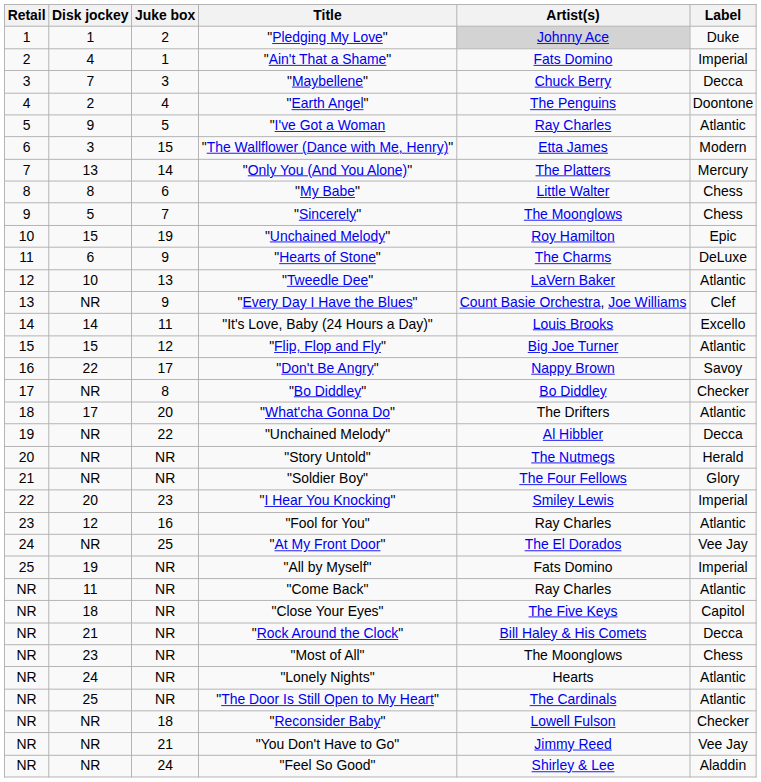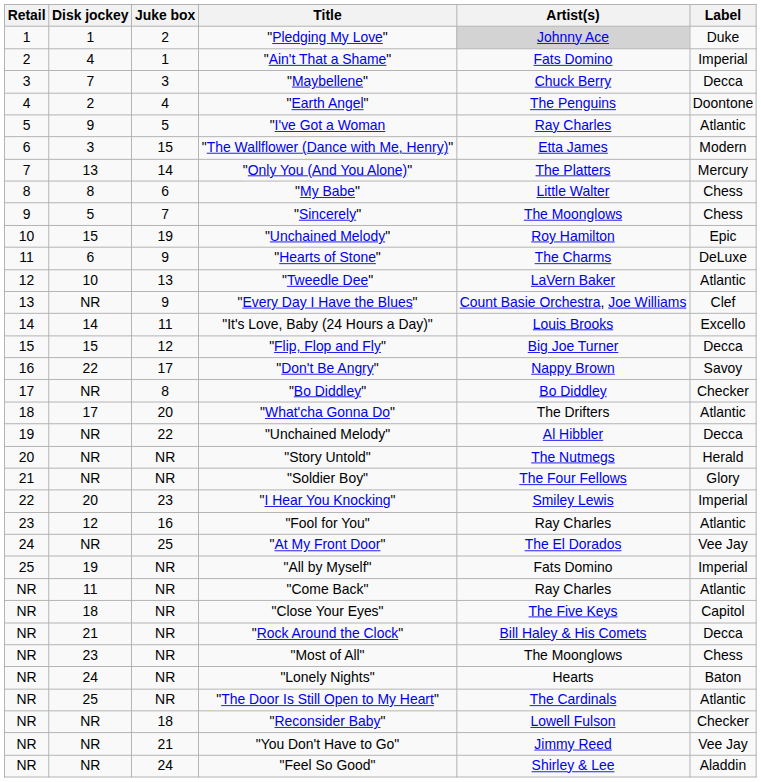 <table class="wikitable sortable" style="text-align: center">
 <tr>
 <th scope="col">Retail</th>
 <th scope="col">Disk jockey</th>
 <th scope="col">Juke box</th>
 <th scope="col">Title</th>
 <th scope="col">Artist(s)</th>
 <th scope="col">Label</th>
 </tr>
 <tr>
 <td>1</td>
 <td>1</td>
 <td>2</td>
 <td>"<a href='#'>Pledging My Love</a>"</td>
 <td style="background: lightgrey;"><a href='#'>Johnny Ace</a></td>
 <td>Duke</td>
 </tr>
 <tr>
 <td>2</td>
 <td>4</td>
 <td>1</td>
 <td>"<a href='#'>Ain't That a Shame</a>"</td>
 <td><a href='#'>Fats Domino</a></td>
 <td>Imperial</td>
 </tr>
 <tr>
 <td>3</td>
 <td>7</td>
 <td>3</td>
 <td>"<a href='#'>Maybellene</a>"</td>
 <td><a href='#'>Chuck Berry</a></td>
 <td>Decca</td>
 </tr>
 <tr>
 <td>4</td>
 <td>2</td>
 <td>4</td>
 <td>"<a href='#'>Earth Angel</a>"</td>
 <td><a href='#'>The Penguins</a></td>
 <td>Doontone</td>
 </tr>
 <tr>
 <td>5</td>
 <td>9</td>
 <td>5</td>
 <td>"<a href='#'>I've Got a Woman</a></td>
 <td><a href='#'>Ray Charles</a></td>
 <td>Atlantic</td>
 </tr>
 <tr>
 <td>6</td>
 <td>3</td>
 <td>15</td>
 <td>"<a href='#'>The Wallflower (Dance with Me, Henry)</a>"</td>
 <td><a href='#'>Etta James</a></td>
 <td>Modern</td>
 </tr>
 <tr>
 <td>7</td>
 <td>13</td>
 <td>14</td>
 <td>"<a href='#'>Only You (And You Alone)</a>"</td>
 <td><a href='#'>The Platters</a></td>
 <td>Mercury</td>
 </tr>
 <tr>
 <td>8</td>
 <td>8</td>
 <td>6</td>
 <td>"<a href='#'>My Babe</a>"</td>
 <td><a href='#'>Little Walter</a></td>
 <td>Chess</td>
 </tr>
 <tr>
 <td>9</td>
 <td>5</td>
 <td>7</td>
 <td>"<a href='#'>Sincerely</a>"</td>
 <td><a href='#'>The Moonglows</a></td>
 <td>Chess</td>
 </tr>
 <tr>
 <td>10</td>
 <td>15</td>
 <td>19</td>
 <td>"<a href='#'>Unchained Melody</a>"</td>
 <td><a href='#'>Roy Hamilton</a></td>
 <td>Epic</td>
 </tr>
 <tr>
 <td>11</td>
 <td>6</td>
 <td>9</td>
 <td>"<a href='#'>Hearts of Stone</a>"</td>
 <td><a href='#'>The Charms</a></td>
 <td>DeLuxe</td>
 </tr>
 <tr>
 <td>12</td>
 <td>10</td>
 <td>13</td>
 <td>"<a href='#'>Tweedle Dee</a>"</td>
 <td><a href='#'>LaVern Baker</a></td>
 <td>Atlantic</td>
 </tr>
 <tr>
 <td>13</td>
 <td>NR</td>
 <td>9</td>
 <td>"<a href='#'>Every Day I Have the Blues</a>"</td>
 <td><a href='#'>Count Basie Orchestra</a>, <a href='#'>Joe Williams</a></td>
 <td>Clef</td>
 </tr>
 <tr>
 <td>14</td>
 <td>14</td>
 <td>11</td>
 <td>"It's Love, Baby (24 Hours a Day)"</td>
 <td><a href='#'>Louis Brooks</a></td>
 <td>Excello</td>
 </tr>
 <tr>
 <td>15</td>
 <td>15</td>
 <td>12</td>
 <td>"<a href='#'>Flip, Flop and Fly</a>"</td>
 <td><a href='#'>Big Joe Turner</a></td>
-<td>Atlantic</td>
+<td>Decca</td>
 </tr>
 <tr>
 <td>16</td>
 <td>22</td>
 <td>17</td>
 <td>"<a href='#'>Don't Be Angry</a>"</td>
 <td><a href='#'>Nappy Brown</a></td>
 <td>Savoy</td>
 </tr>
 <tr>
 <td>17</td>
 <td>NR</td>
 <td>8</td>
 <td>"<a href='#'>Bo Diddley</a>"</td>
 <td><a href='#'>Bo Diddley</a></td>
 <td>Checker</td>
 </tr>
 <tr>
 <td>18</td>
 <td>17</td>
 <td>20</td>
 <td>"<a href='#'>What'cha Gonna Do</a>"</td>
 <td>The Drifters</td>
 <td>Atlantic</td>
 </tr>
 <tr>
 <td>19</td>
 <td>NR</td>
 <td>22</td>
 <td>"Unchained Melody"</td>
 <td><a href='#'>Al Hibbler</a></td>
 <td>Decca</td>
 </tr>
 <tr>
 <td>20</td>
 <td>NR</td>
 <td>NR</td>
 <td>"Story Untold"</td>
 <td><a href='#'>The Nutmegs</a></td>
 <td>Herald</td>
 </tr>
 <tr>
 <td>21</td>
 <td>NR</td>
 <td>NR</td>
 <td>"Soldier Boy"</td>
 <td><a href='#'>The Four Fellows</a></td>
 <td>Glory</td>
 </tr>
 <tr>
 <td>22</td>
 <td>20</td>
 <td>23</td>
 <td>"<a href='#'>I Hear You Knocking</a>"</td>
 <td><a href='#'>Smiley Lewis</a></td>
 <td>Imperial</td>
 </tr>
 <tr>
 <td>23</td>
 <td>12</td>
 <td>16</td>
 <td>"Fool for You"</td>
 <td>Ray Charles</td>
 <td>Atlantic</td>
 </tr>
 <tr>
 <td>24</td>
 <td>NR</td>
 <td>25</td>
 <td>"<a href='#'>At My Front Door</a>"</td>
 <td><a href='#'>The El Dorados</a></td>
 <td>Vee Jay</td>
 </tr>
 <tr>
 <td>25</td>
 <td>19</td>
 <td>NR</td>
 <td>"All by Myself"</td>
 <td>Fats Domino</td>
 <td>Imperial</td>
 </tr>
 <tr>
 <td>NR</td>
 <td>11</td>
 <td>NR</td>
 <td>"Come Back"</td>
 <td>Ray Charles</td>
 <td>Atlantic</td>
 </tr>
 <tr>
 <td>NR</td>
 <td>18</td>
 <td>NR</td>
 <td>"Close Your Eyes"</td>
 <td><a href='#'>The Five Keys</a></td>
 <td>Capitol</td>
 </tr>
 <tr>
 <td>NR</td>
 <td>21</td>
 <td>NR</td>
 <td>"<a href='#'>Rock Around the Clock</a>"</td>
 <td><a href='#'>Bill Haley & His Comets</a></td>
 <td>Decca</td>
 </tr>
 <tr>
 <td>NR</td>
 <td>23</td>
 <td>NR</td>
 <td>"Most of All"</td>
 <td>The Moonglows</td>
 <td>Chess</td>
 </tr>
 <tr>
 <td>NR</td>
 <td>24</td>
 <td>NR</td>
 <td>"Lonely Nights"</td>
 <td>Hearts</td>
-<td>Atlantic</td>
+<td>Baton</td>
 </tr>
 <tr>
 <td>NR</td>
 <td>25</td>
 <td>NR</td>
 <td>"<a href='#'>The Door Is Still Open to My Heart</a>"</td>
 <td><a href='#'>The Cardinals</a></td>
 <td>Atlantic</td>
 </tr>
 <tr>
 <td>NR</td>
 <td>NR</td>
 <td>18</td>
 <td>"<a href='#'>Reconsider Baby</a>"</td>
 <td><a href='#'>Lowell Fulson</a></td>
 <td>Checker</td>
 </tr>
 <tr>
 <td>NR</td>
 <td>NR</td>
 <td>21</td>
 <td>"You Don't Have to Go"</td>
 <td><a href='#'>Jimmy Reed</a></td>
 <td>Vee Jay</td>
 </tr>
 <tr>
 <td>NR</td>
 <td>NR</td>
 <td>24</td>
 <td>"Feel So Good"</td>
 <td><a href='#'>Shirley & Lee</a></td>
 <td>Aladdin</td>
 </tr>
 </table>
